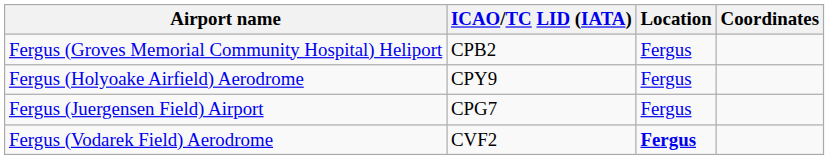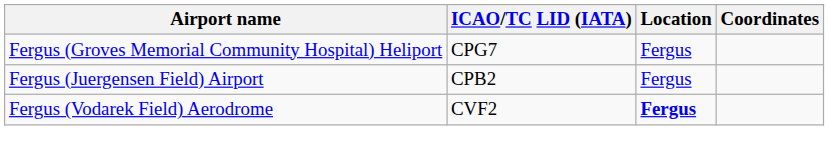 <table class="wikitable sortable" style="width:auto;">
 <tr>
 <th width="*">Airport name</th>
 <th width="*"><a href='#'>ICAO</a>/<a href='#'>TC</a> <a href='#'>LID</a> (<a href='#'>IATA</a>)</th>
 <th width="*">Location</th>
 <th width="*">Coordinates</th>
 </tr>
 <tr>
 <td><a href='#'>Fergus (Groves Memorial Community Hospital) Heliport</a></td>
-<td>CPB2</td>
-<td><a href='#'>Fergus</a></td>
-<td></td>
-</tr>
-<tr>
-<td><a href='#'>Fergus (Holyoake Airfield) Aerodrome</a></td>
-<td>CPY9</td>
+<td>CPG7</td>
 <td><a href='#'>Fergus</a></td>
 <td></td>
 </tr>
 <tr>
 <td><a href='#'>Fergus (Juergensen Field) Airport</a></td>
-<td>CPG7</td>
+<td>CPB2</td>
 <td><a href='#'>Fergus</a></td>
 <td></td>
 </tr>
 <tr>
 <td><a href='#'>Fergus (Vodarek Field) Aerodrome</a></td>
 <td>CVF2</td>
 <td><strong><a href='#'>Fergus</a></strong></td>
 <td></td>
 </tr>
 </table>
